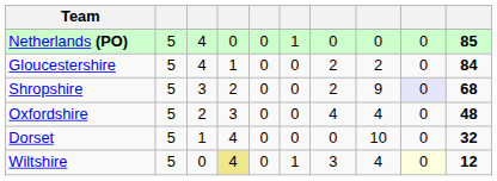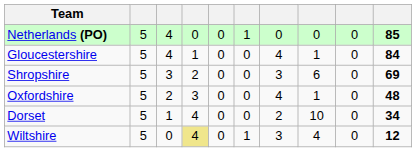 <table class="wikitable" style="text-align:center">
 <tr>
 <th width="150">Team</th>
 <th width="25"></th>
 <th width="25"></th>
 <th width="25"></th>
 <th width="25"></th>
 <th width="25"></th>
 <th width="40"></th>
 <th width="40"></th>
 <th width="40"></th>
 <th width="40"></th>
 </tr>
 <tr style="background:#cfc">
 <td style="text-align:left"><a href='#'>Netherlands</a> <strong>(PO)</strong></td>
 <td>5</td>
 <td>4</td>
 <td>0</td>
 <td>0</td>
 <td>1</td>
 <td>0</td>
 <td>0</td>
 <td>0</td>
 <td><strong>85</strong></td>
 </tr>
 <tr>
 <td style="text-align:left"><a href='#'>Gloucestershire</a></td>
 <td>5</td>
 <td>4</td>
 <td>1</td>
 <td>0</td>
 <td>0</td>
-<td>2</td>
-<td>2</td>
+<td>4</td>
+<td>1</td>
 <td>0</td>
 <td><strong>84</strong></td>
 </tr>
 <tr>
 <td style="text-align:left"><a href='#'>Shropshire</a></td>
 <td>5</td>
 <td>3</td>
 <td>2</td>
 <td>0</td>
 <td>0</td>
-<td>2</td>
-<td>9</td>
-<td style="background: lavender;">0</td>
-<td><strong>68</strong></td>
+<td>3</td>
+<td>6</td>
+<td>0</td>
+<td><strong>69</strong></td>
 </tr>
 <tr>
 <td style="text-align:left"><a href='#'>Oxfordshire</a></td>
 <td>5</td>
 <td>2</td>
 <td>3</td>
 <td>0</td>
 <td>0</td>
 <td>4</td>
-<td>4</td>
+<td>1</td>
 <td>0</td>
 <td><strong>48</strong></td>
 </tr>
 <tr>
 <td style="text-align:left"><a href='#'>Dorset</a></td>
 <td>5</td>
 <td>1</td>
 <td>4</td>
 <td>0</td>
 <td>0</td>
-<td>0</td>
+<td>2</td>
 <td>10</td>
 <td>0</td>
-<td><strong>32</strong></td>
+<td><strong>34</strong></td>
 </tr>
 <tr>
 <td style="text-align:left"><a href='#'>Wiltshire</a></td>
 <td>5</td>
 <td>0</td>
 <td style="background: khaki;">4</td>
 <td>0</td>
 <td>1</td>
 <td>3</td>
 <td>4</td>
-<td style="background: lightyellow;">0</td>
+<td>0</td>
 <td><strong>12</strong></td>
 </tr>
 </table>
